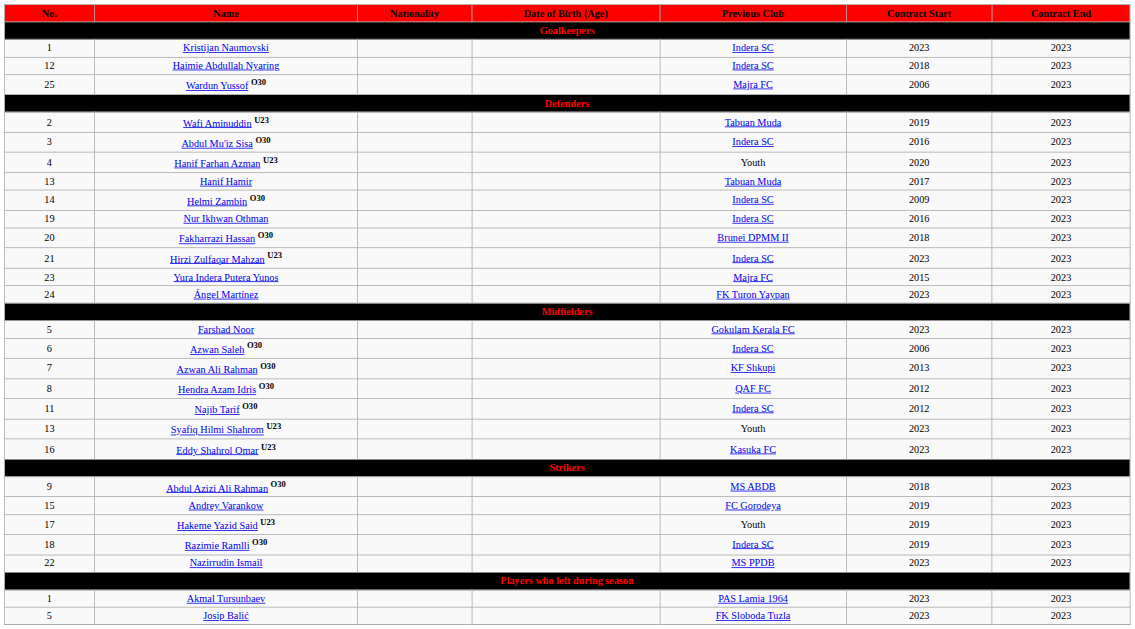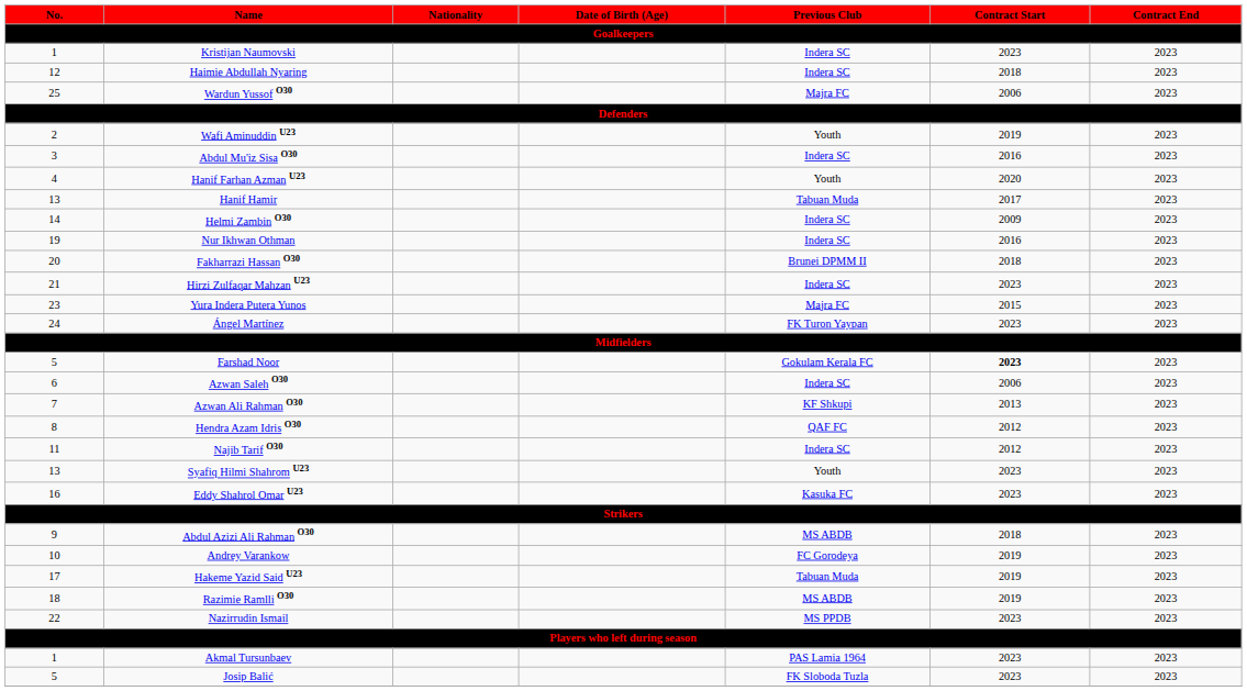 <table class="wikitable" style="text-align:center; font-size:13px; width:90%;">
 <tr>
 <th style="background:red; color:black; text-align:center; width:8%">No.</th>
 <th style="background:red; color:black; text-align:center;">Name</th>
 <th style="background:red; color:black; text-align:center;">Nationality</th>
 <th style="background:red; color:black; text-align:center;">Date of Birth (Age)</th>
 <th style="background:red; color:black; text-align:center;">Previous Club</th>
 <th style="background:red; color:black; text-align:center;">Contract Start</th>
 <th style="background:red; color:black; text-align:center;">Contract End</th>
 </tr>
 <tr>
 <th colspan="8" style="background:black; color:red; text-align:center">Goalkeepers</th>
 </tr>
 <tr>
 <td>1</td>
 <td><a href='#'>Kristijan Naumovski</a></td>
 <td></td>
 <td></td>
 <td> <a href='#'>Indera SC</a></td>
 <td>2023</td>
 <td>2023</td>
 </tr>
 <tr>
 <td>12</td>
 <td><a href='#'>Haimie Abdullah Nyaring</a></td>
 <td></td>
 <td></td>
 <td> <a href='#'>Indera SC</a></td>
 <td>2018</td>
 <td>2023</td>
 </tr>
 <tr>
 <td>25</td>
 <td><a href='#'>Wardun Yussof</a> <sup><strong>O30</strong></sup></td>
 <td></td>
 <td></td>
 <td> <a href='#'>Majra FC</a></td>
 <td>2006</td>
 <td>2023</td>
 </tr>
 <tr>
 <th colspan="8" style="background:black; color:red; text-align:center">Defenders</th>
 </tr>
 <tr>
 <td>2</td>
 <td><a href='#'>Wafi Aminuddin</a> <sup><strong>U23</strong></sup></td>
 <td></td>
 <td></td>
-<td> <a href='#'>Tabuan Muda</a></td>
+<td>Youth</td>
 <td>2019</td>
 <td>2023</td>
 </tr>
 <tr>
 <td>3</td>
 <td><a href='#'>Abdul Mu'iz Sisa</a> <sup><strong>O30</strong></sup></td>
 <td></td>
 <td></td>
 <td> <a href='#'>Indera SC</a></td>
 <td>2016</td>
 <td>2023</td>
 </tr>
 <tr>
 <td>4</td>
 <td><a href='#'>Hanif Farhan Azman</a> <sup><strong>U23</strong></sup></td>
 <td></td>
 <td></td>
 <td>Youth</td>
 <td>2020</td>
 <td>2023</td>
 </tr>
 <tr>
 <td>13</td>
 <td><a href='#'>Hanif Hamir</a></td>
 <td></td>
 <td></td>
 <td> <a href='#'>Tabuan Muda</a></td>
 <td>2017</td>
 <td>2023</td>
 </tr>
 <tr>
 <td>14</td>
 <td><a href='#'>Helmi Zambin</a> <sup><strong>O30</strong></sup></td>
 <td></td>
 <td></td>
 <td> <a href='#'>Indera SC</a></td>
 <td>2009</td>
 <td>2023</td>
 </tr>
 <tr>
 <td>19</td>
 <td><a href='#'>Nur Ikhwan Othman</a></td>
 <td></td>
 <td></td>
 <td> <a href='#'>Indera SC</a></td>
 <td>2016</td>
 <td>2023</td>
 </tr>
 <tr>
 <td>20</td>
 <td><a href='#'>Fakharrazi Hassan</a> <sup><strong>O30</strong></sup></td>
 <td></td>
 <td></td>
 <td> <a href='#'>Brunei DPMM II</a></td>
 <td>2018</td>
 <td>2023</td>
 </tr>
 <tr>
 <td>21</td>
 <td><a href='#'>Hirzi Zulfaqar Mahzan</a> <sup><strong>U23</strong></sup></td>
 <td></td>
 <td></td>
 <td> <a href='#'>Indera SC</a></td>
 <td>2023</td>
 <td>2023</td>
 </tr>
 <tr>
 <td>23</td>
 <td><a href='#'>Yura Indera Putera Yunos</a></td>
 <td></td>
 <td></td>
 <td> <a href='#'>Majra FC</a></td>
 <td>2015</td>
 <td>2023</td>
 </tr>
 <tr>
 <td>24</td>
 <td><a href='#'>Ángel Martínez</a></td>
 <td></td>
 <td></td>
 <td> <a href='#'>FK Turon Yaypan</a></td>
 <td>2023</td>
 <td>2023</td>
 </tr>
 <tr>
 <th colspan="8" style="background:black; color:red; text-align:center">Midfielders</th>
 </tr>
 <tr>
 <td>5</td>
 <td><a href='#'>Farshad Noor</a></td>
 <td></td>
 <td></td>
 <td> <a href='#'>Gokulam Kerala FC</a></td>
-<td>2023</td>
+<td><strong>2023</strong></td>
 <td>2023</td>
 </tr>
 <tr>
 <td>6</td>
 <td><a href='#'>Azwan Saleh</a> <sup><strong>O30</strong></sup></td>
 <td></td>
 <td></td>
 <td> <a href='#'>Indera SC</a></td>
 <td>2006</td>
 <td>2023</td>
 </tr>
 <tr>
 <td>7</td>
 <td><a href='#'>Azwan Ali Rahman</a> <sup><strong>O30</strong></sup></td>
 <td></td>
 <td></td>
 <td> <a href='#'>KF Shkupi</a></td>
 <td>2013</td>
 <td>2023</td>
 </tr>
 <tr>
 <td>8</td>
 <td><a href='#'>Hendra Azam Idris</a> <sup><strong>O30</strong></sup></td>
 <td></td>
 <td></td>
 <td> <a href='#'>QAF FC</a></td>
 <td>2012</td>
 <td>2023</td>
 </tr>
 <tr>
 <td>11</td>
 <td><a href='#'>Najib Tarif</a> <sup><strong>O30</strong></sup></td>
 <td></td>
 <td></td>
 <td> <a href='#'>Indera SC</a></td>
 <td>2012</td>
 <td>2023</td>
 </tr>
 <tr>
 <td>13</td>
 <td><a href='#'>Syafiq Hilmi Shahrom</a> <sup><strong>U23</strong></sup></td>
 <td></td>
 <td></td>
 <td>Youth</td>
 <td>2023</td>
 <td>2023</td>
 </tr>
 <tr>
 <td>16</td>
 <td><a href='#'>Eddy Shahrol Omar</a> <sup><strong>U23</strong></sup></td>
 <td></td>
 <td></td>
 <td> <a href='#'>Kasuka FC</a></td>
 <td>2023</td>
 <td>2023</td>
 </tr>
 <tr>
 <th colspan="8" style="background:black; color:red; text-align:center">Strikers</th>
 </tr>
 <tr>
 <td>9</td>
 <td><a href='#'>Abdul Azizi Ali Rahman</a> <sup><strong>O30</strong></sup></td>
 <td></td>
 <td></td>
 <td> <a href='#'>MS ABDB</a></td>
 <td>2018</td>
 <td>2023</td>
 </tr>
 <tr>
-<td>15</td>
+<td>10</td>
 <td><a href='#'>Andrey Varankow</a></td>
 <td></td>
 <td></td>
 <td> <a href='#'>FC Gorodeya</a></td>
 <td>2019</td>
 <td>2023</td>
 </tr>
 <tr>
 <td>17</td>
 <td><a href='#'>Hakeme Yazid Said</a> <sup><strong>U23</strong></sup></td>
 <td></td>
 <td></td>
-<td>Youth</td>
+<td> <a href='#'>Tabuan Muda</a></td>
 <td>2019</td>
 <td>2023</td>
 </tr>
 <tr>
 <td>18</td>
 <td><a href='#'>Razimie Ramlli</a> <sup><strong>O30</strong></sup></td>
 <td></td>
 <td></td>
-<td> <a href='#'>Indera SC</a></td>
+<td> <a href='#'>MS ABDB</a></td>
 <td>2019</td>
 <td>2023</td>
 </tr>
 <tr>
 <td>22</td>
 <td><a href='#'>Nazirrudin Ismail</a></td>
 <td></td>
 <td></td>
 <td> <a href='#'>MS PPDB</a></td>
 <td>2023</td>
 <td>2023</td>
 </tr>
 <tr>
 <th colspan="8" style="background:black; color:red; text-align:center">Players who left during season</th>
 </tr>
 <tr>
 <td>1</td>
 <td><a href='#'>Akmal Tursunbaev</a></td>
 <td></td>
 <td></td>
 <td> <a href='#'>PAS Lamia 1964</a></td>
 <td>2023</td>
 <td>2023</td>
 </tr>
 <tr>
 <td>5</td>
 <td><a href='#'>Josip Balić</a></td>
 <td></td>
 <td></td>
 <td> <a href='#'>FK Sloboda Tuzla</a></td>
 <td>2023</td>
 <td>2023</td>
 </tr>
 <tr>
 </tr>
 </table>
